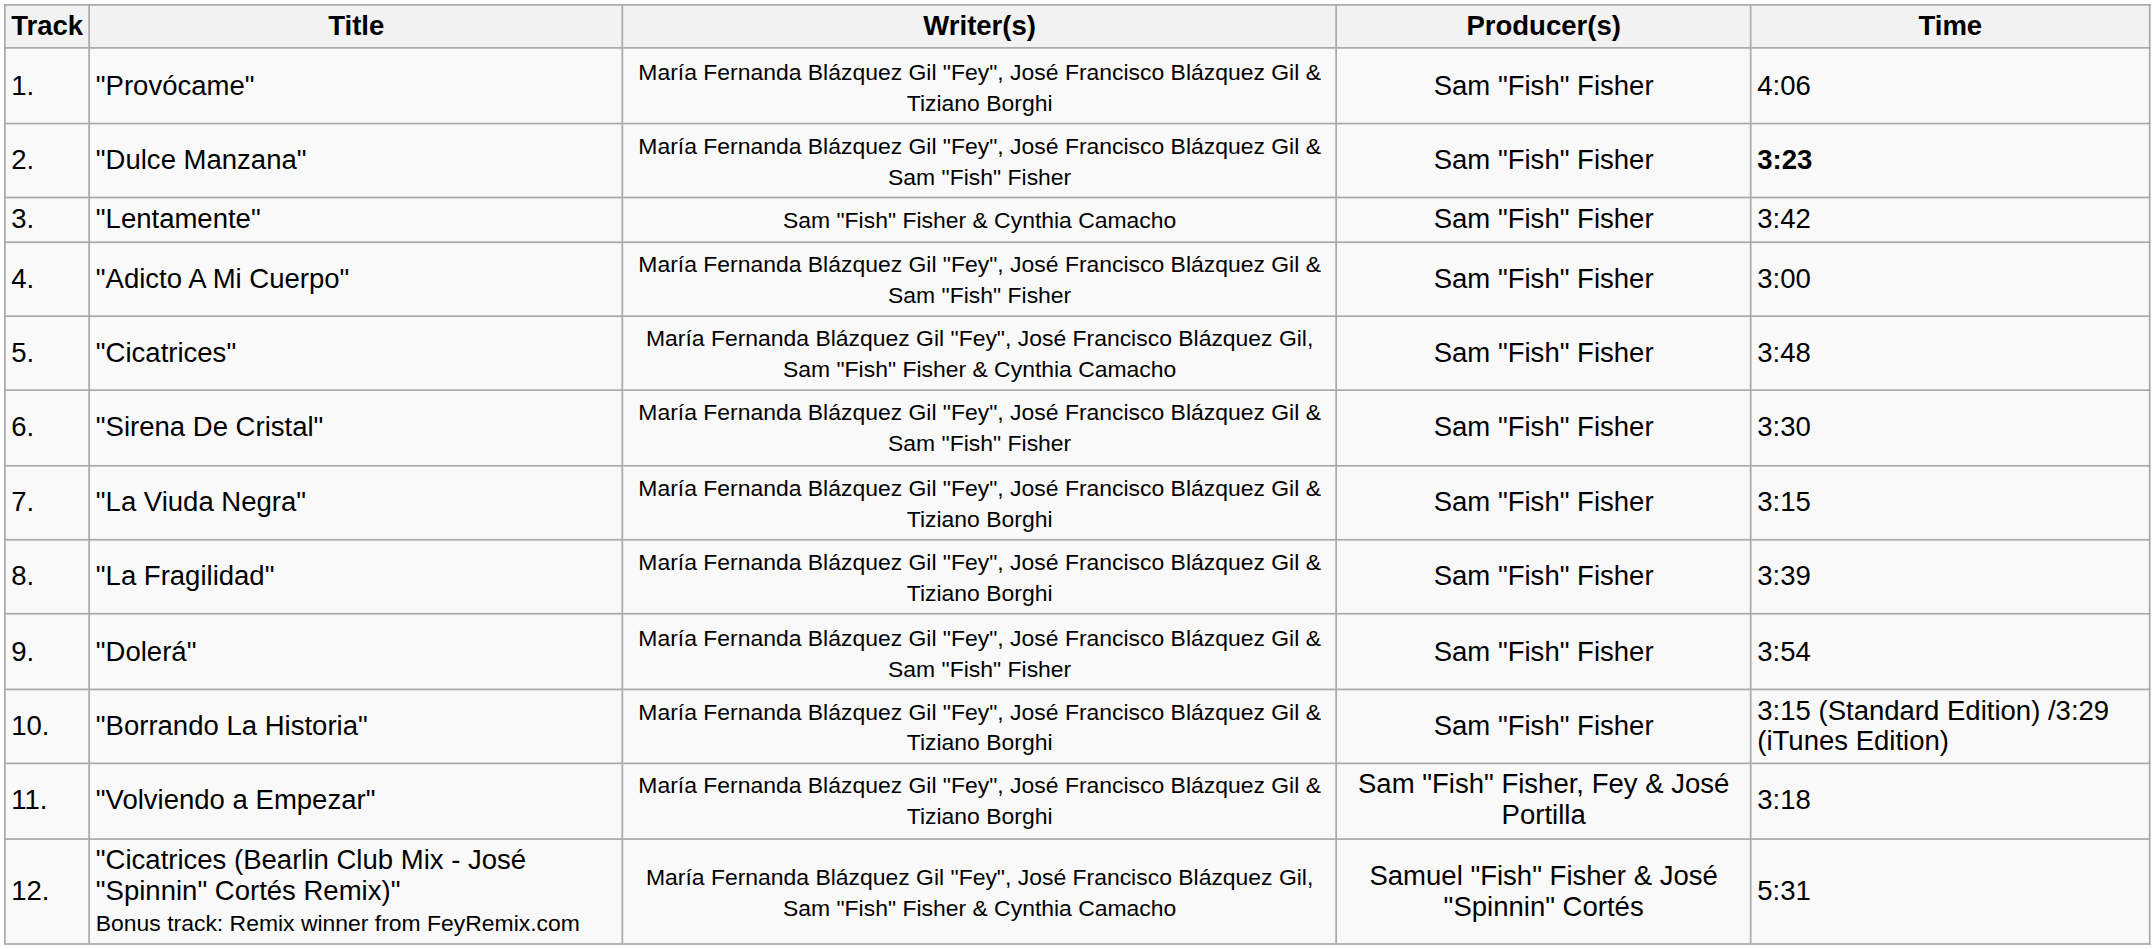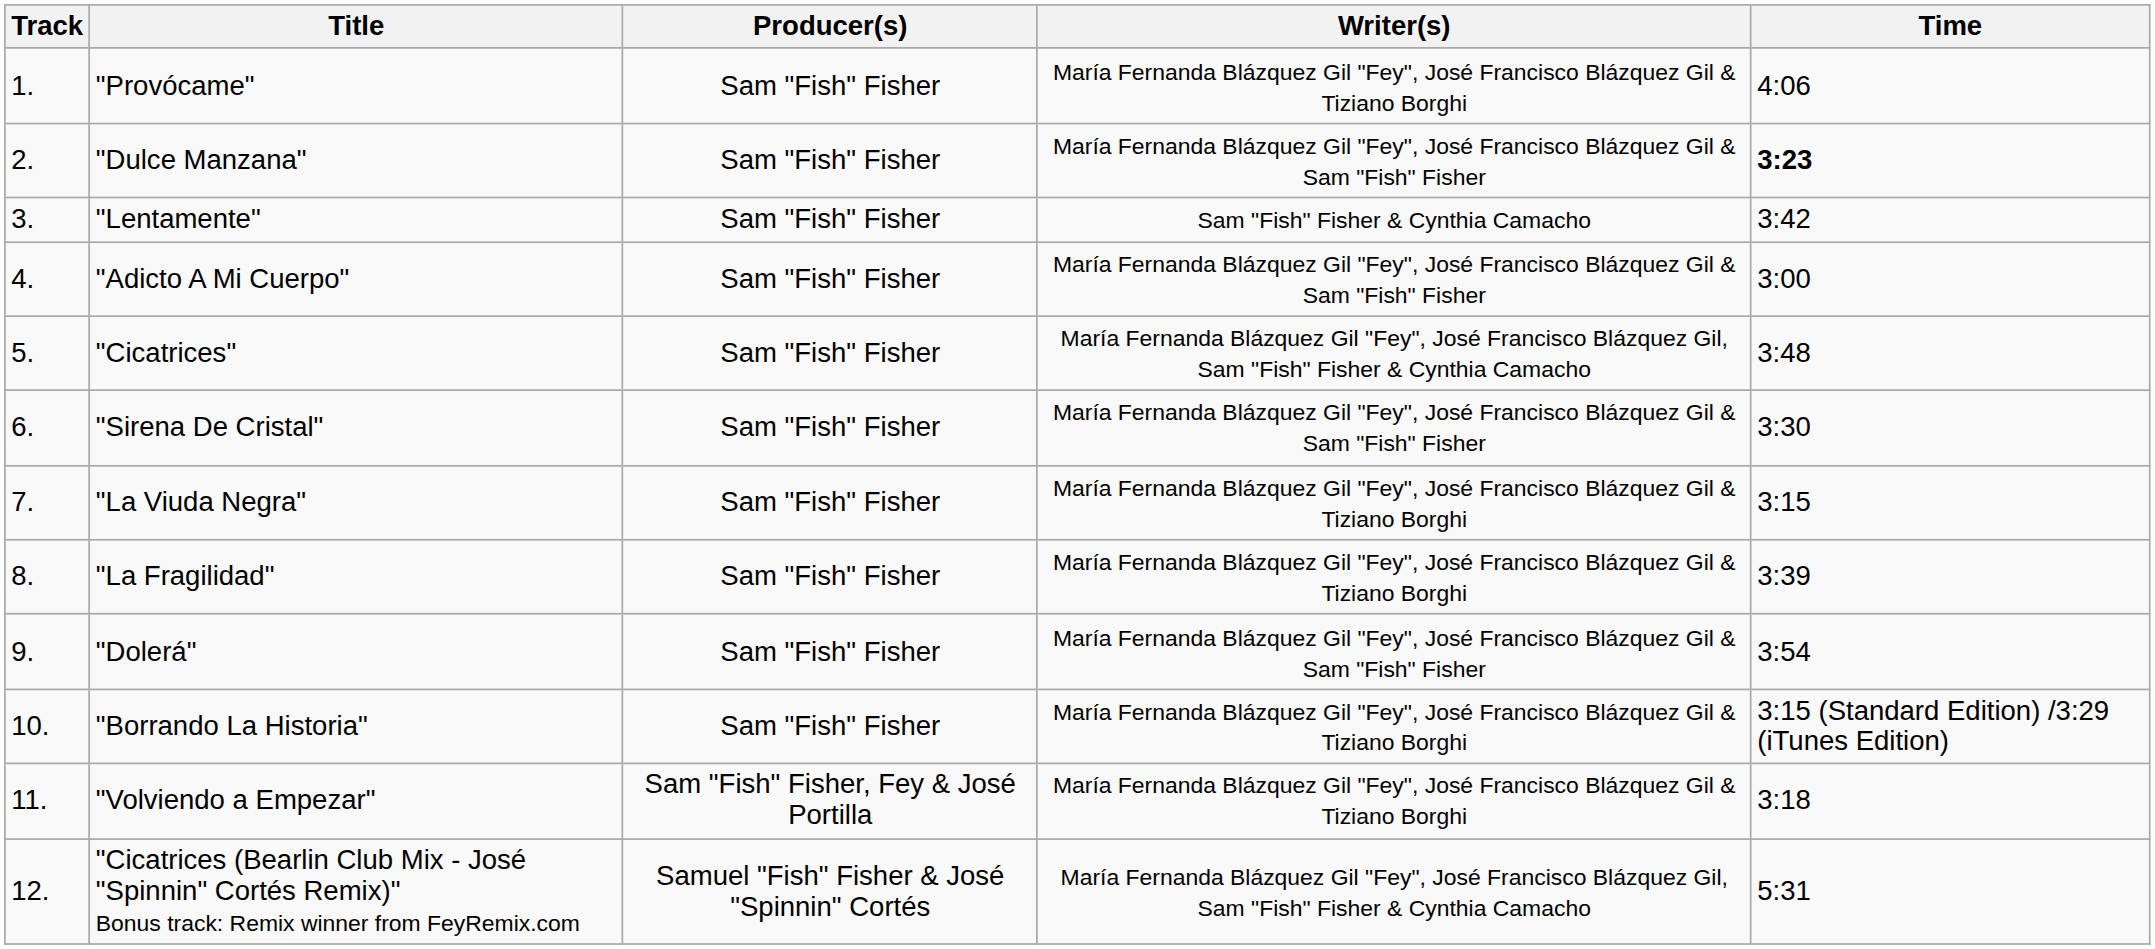 <table class="wikitable">
 <tr>
 <th style="text-align:center;">Track</th>
 <th style="text-align:center;">Title</th>
+<th style="text-align:center;">Producer(s)</th>
 <th style="text-align:center;">Writer(s)</th>
-<th style="text-align:center;">Producer(s)</th>
 <th style="text-align:center;">Time</th>
 </tr>
 <tr>
 <td>1.</td>
 <td>"Provócame"</td>
+<td style="text-align:center;">Sam "Fish" Fisher</td>
 <td style="text-align:center;"><small>María Fernanda Blázquez Gil "Fey", José Francisco Blázquez Gil & Tiziano Borghi</small></td>
-<td style="text-align:center;">Sam "Fish" Fisher</td>
 <td>4:06</td>
 </tr>
 <tr>
 <td>2.</td>
 <td>"Dulce Manzana"</td>
+<td style="text-align:center;">Sam "Fish" Fisher</td>
 <td style="text-align:center;"><small>María Fernanda Blázquez Gil "Fey", José Francisco Blázquez Gil & Sam "Fish" Fisher</small></td>
-<td style="text-align:center;">Sam "Fish" Fisher</td>
 <td><strong>3:23</strong></td>
 </tr>
 <tr>
 <td>3.</td>
 <td>"Lentamente"</td>
+<td style="text-align:center;">Sam "Fish" Fisher</td>
 <td style="text-align:center;"><small> Sam "Fish" Fisher & Cynthia Camacho</small></td>
-<td style="text-align:center;">Sam "Fish" Fisher</td>
 <td>3:42</td>
 </tr>
 <tr>
 <td>4.</td>
 <td>"Adicto A Mi Cuerpo"</td>
+<td style="text-align:center;">Sam "Fish" Fisher</td>
 <td style="text-align:center;"><small>María Fernanda Blázquez Gil "Fey", José Francisco Blázquez Gil & Sam "Fish" Fisher</small></td>
-<td style="text-align:center;">Sam "Fish" Fisher</td>
 <td>3:00</td>
 </tr>
 <tr>
 <td>5.</td>
 <td>"Cicatrices"</td>
+<td style="text-align:center;">Sam "Fish" Fisher</td>
 <td style="text-align:center;"><small>María Fernanda Blázquez Gil "Fey", José Francisco Blázquez Gil, Sam "Fish" Fisher & Cynthia Camacho</small></td>
-<td style="text-align:center;">Sam "Fish" Fisher</td>
 <td>3:48</td>
 </tr>
 <tr>
 <td>6.</td>
 <td>"Sirena De Cristal"</td>
+<td style="text-align:center;">Sam "Fish" Fisher</td>
 <td style="text-align:center;"><small>María Fernanda Blázquez Gil "Fey", José Francisco Blázquez Gil & Sam "Fish" Fisher</small></td>
-<td style="text-align:center;">Sam "Fish" Fisher</td>
 <td>3:30</td>
 </tr>
 <tr>
 <td>7.</td>
 <td>"La Viuda Negra"</td>
+<td style="text-align:center;">Sam "Fish" Fisher</td>
 <td style="text-align:center;"><small>María Fernanda Blázquez Gil "Fey", José Francisco Blázquez Gil & Tiziano Borghi</small></td>
-<td style="text-align:center;">Sam "Fish" Fisher</td>
 <td>3:15</td>
 </tr>
 <tr>
 <td>8.</td>
 <td>"La Fragilidad"</td>
+<td style="text-align:center;">Sam "Fish" Fisher</td>
 <td style="text-align:center;"><small>María Fernanda Blázquez Gil "Fey", José Francisco Blázquez Gil & Tiziano Borghi</small></td>
-<td style="text-align:center;">Sam "Fish" Fisher</td>
 <td>3:39</td>
 </tr>
 <tr>
 <td>9.</td>
 <td>"Dolerá"</td>
+<td style="text-align:center;">Sam "Fish" Fisher</td>
 <td style="text-align:center;"><small>María Fernanda Blázquez Gil "Fey", José Francisco Blázquez Gil & Sam "Fish" Fisher</small></td>
-<td style="text-align:center;">Sam "Fish" Fisher</td>
 <td>3:54</td>
 </tr>
 <tr>
 <td>10.</td>
 <td>"Borrando La Historia"</td>
+<td style="text-align:center;">Sam "Fish" Fisher</td>
 <td style="text-align:center;"><small>María Fernanda Blázquez Gil "Fey", José Francisco Blázquez Gil & Tiziano Borghi</small></td>
-<td style="text-align:center;">Sam "Fish" Fisher</td>
 <td>3:15 (Standard Edition) /3:29 (iTunes Edition)</td>
 </tr>
 <tr>
 <td>11.</td>
 <td>"Volviendo a Empezar"</td>
+<td style="text-align:center;">Sam "Fish" Fisher, Fey & José Portilla</td>
 <td style="text-align:center;"><small>María Fernanda Blázquez Gil "Fey", José Francisco Blázquez Gil & Tiziano Borghi</small></td>
-<td style="text-align:center;">Sam "Fish" Fisher, Fey & José Portilla</td>
 <td>3:18</td>
 </tr>
 <tr>
 <td>12.</td>
 <td>"Cicatrices (Bearlin Club Mix - José "Spinnin" Cortés Remix)"<br><small>Bonus track: Remix winner from FeyRemix.com</small></td>
+<td style="text-align:center;">Samuel "Fish" Fisher & José "Spinnin" Cortés</td>
 <td style="text-align:center;"><small>María Fernanda Blázquez Gil "Fey", José Francisco Blázquez Gil, Sam "Fish" Fisher & Cynthia Camacho</small></td>
-<td style="text-align:center;">Samuel "Fish" Fisher & José "Spinnin" Cortés</td>
 <td>5:31</td>
 </tr>
 </table>
